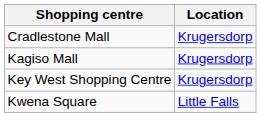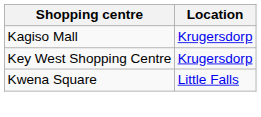 <table class="wikitable sortable">
 <tr>
 <th>Shopping centre</th>
 <th>Location</th>
-</tr>
-<tr>
-<td>Cradlestone Mall</td>
-<td><a href='#'>Krugersdorp</a></td>
 </tr>
 <tr>
 <td>Kagiso Mall</td>
 <td><a href='#'>Krugersdorp</a></td>
 </tr>
 <tr>
 <td>Key West Shopping Centre</td>
 <td><a href='#'>Krugersdorp</a></td>
 </tr>
 <tr>
 <td>Kwena Square</td>
 <td><a href='#'>Little Falls</a></td>
 </tr>
 </table>
